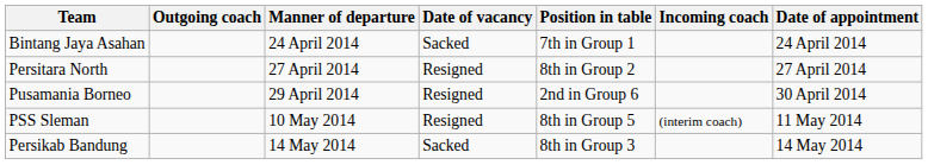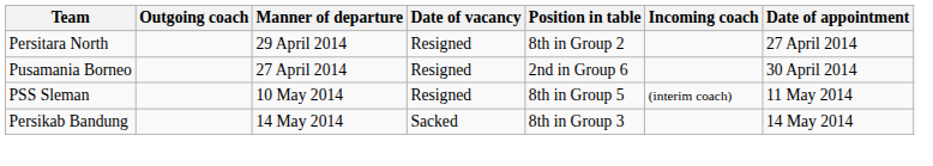 <table class="wikitable">
 <tr>
 <th>Team</th>
 <th>Outgoing coach</th>
 <th>Manner of departure</th>
 <th>Date of vacancy</th>
 <th>Position in table</th>
 <th>Incoming coach</th>
 <th>Date of appointment</th>
 </tr>
 <tr>
-<td>Bintang Jaya Asahan</td>
-<td> </td>
-<td>24 April 2014</td>
-<td>Sacked</td>
-<td>7th in Group 1</td>
-<td> </td>
-<td>24 April 2014</td>
-</tr>
-<tr>
 <td>Persitara North</td>
 <td> </td>
-<td>27 April 2014</td>
+<td>29 April 2014</td>
 <td>Resigned</td>
 <td>8th in Group 2</td>
 <td> </td>
 <td>27 April 2014</td>
 </tr>
 <tr>
 <td>Pusamania Borneo</td>
 <td> </td>
-<td>29 April 2014</td>
+<td>27 April 2014</td>
 <td>Resigned</td>
 <td>2nd in Group 6</td>
 <td> </td>
 <td>30 April 2014</td>
 </tr>
 <tr>
 <td>PSS Sleman</td>
 <td> </td>
 <td>10 May 2014</td>
 <td>Resigned</td>
 <td>8th in Group 5</td>
 <td>  <small>(interim coach)</small></td>
 <td>11 May 2014</td>
 </tr>
 <tr>
 <td>Persikab Bandung</td>
 <td> </td>
 <td>14 May 2014</td>
 <td>Sacked</td>
 <td>8th in Group 3</td>
 <td> </td>
 <td>14 May 2014</td>
 </tr>
 </table>
